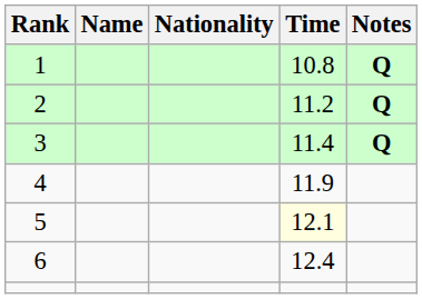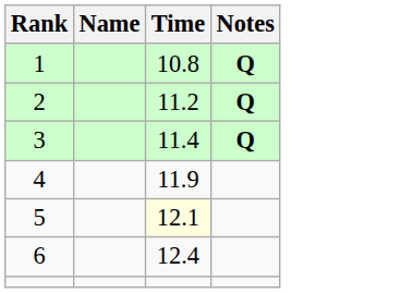 <table class="wikitable sortable" style="text-align:center">
 <tr>
 <th>Rank</th>
 <th>Name</th>
-<th>Nationality</th>
 <th>Time</th>
 <th>Notes</th>
 </tr>
 <tr bgcolor=ccffcc>
 <td>1</td>
-<td align=left></td>
 <td align=left></td>
 <td>10.8</td>
 <td><strong>Q</strong></td>
 </tr>
 <tr bgcolor=ccffcc>
 <td>2</td>
 <td align=left></td>
-<td align=left></td>
 <td>11.2</td>
 <td><strong>Q</strong></td>
 </tr>
 <tr bgcolor=ccffcc>
 <td>3</td>
-<td align=left></td>
 <td align=left></td>
 <td>11.4</td>
 <td><strong>Q</strong></td>
 </tr>
 <tr>
 <td>4</td>
 <td align=left></td>
-<td align=left></td>
 <td>11.9</td>
 <td></td>
 </tr>
 <tr>
 <td>5</td>
-<td align=left></td>
 <td align=left></td>
 <td style="background: lightyellow;">12.1</td>
 <td></td>
 </tr>
 <tr>
 <td>6</td>
 <td align=left></td>
-<td align=left></td>
 <td>12.4</td>
 <td></td>
 </tr>
 <tr>
 <td></td>
 <td align=left></td>
-<td align=left></td>
 <td></td>
 <td></td>
 </tr>
 </table>
